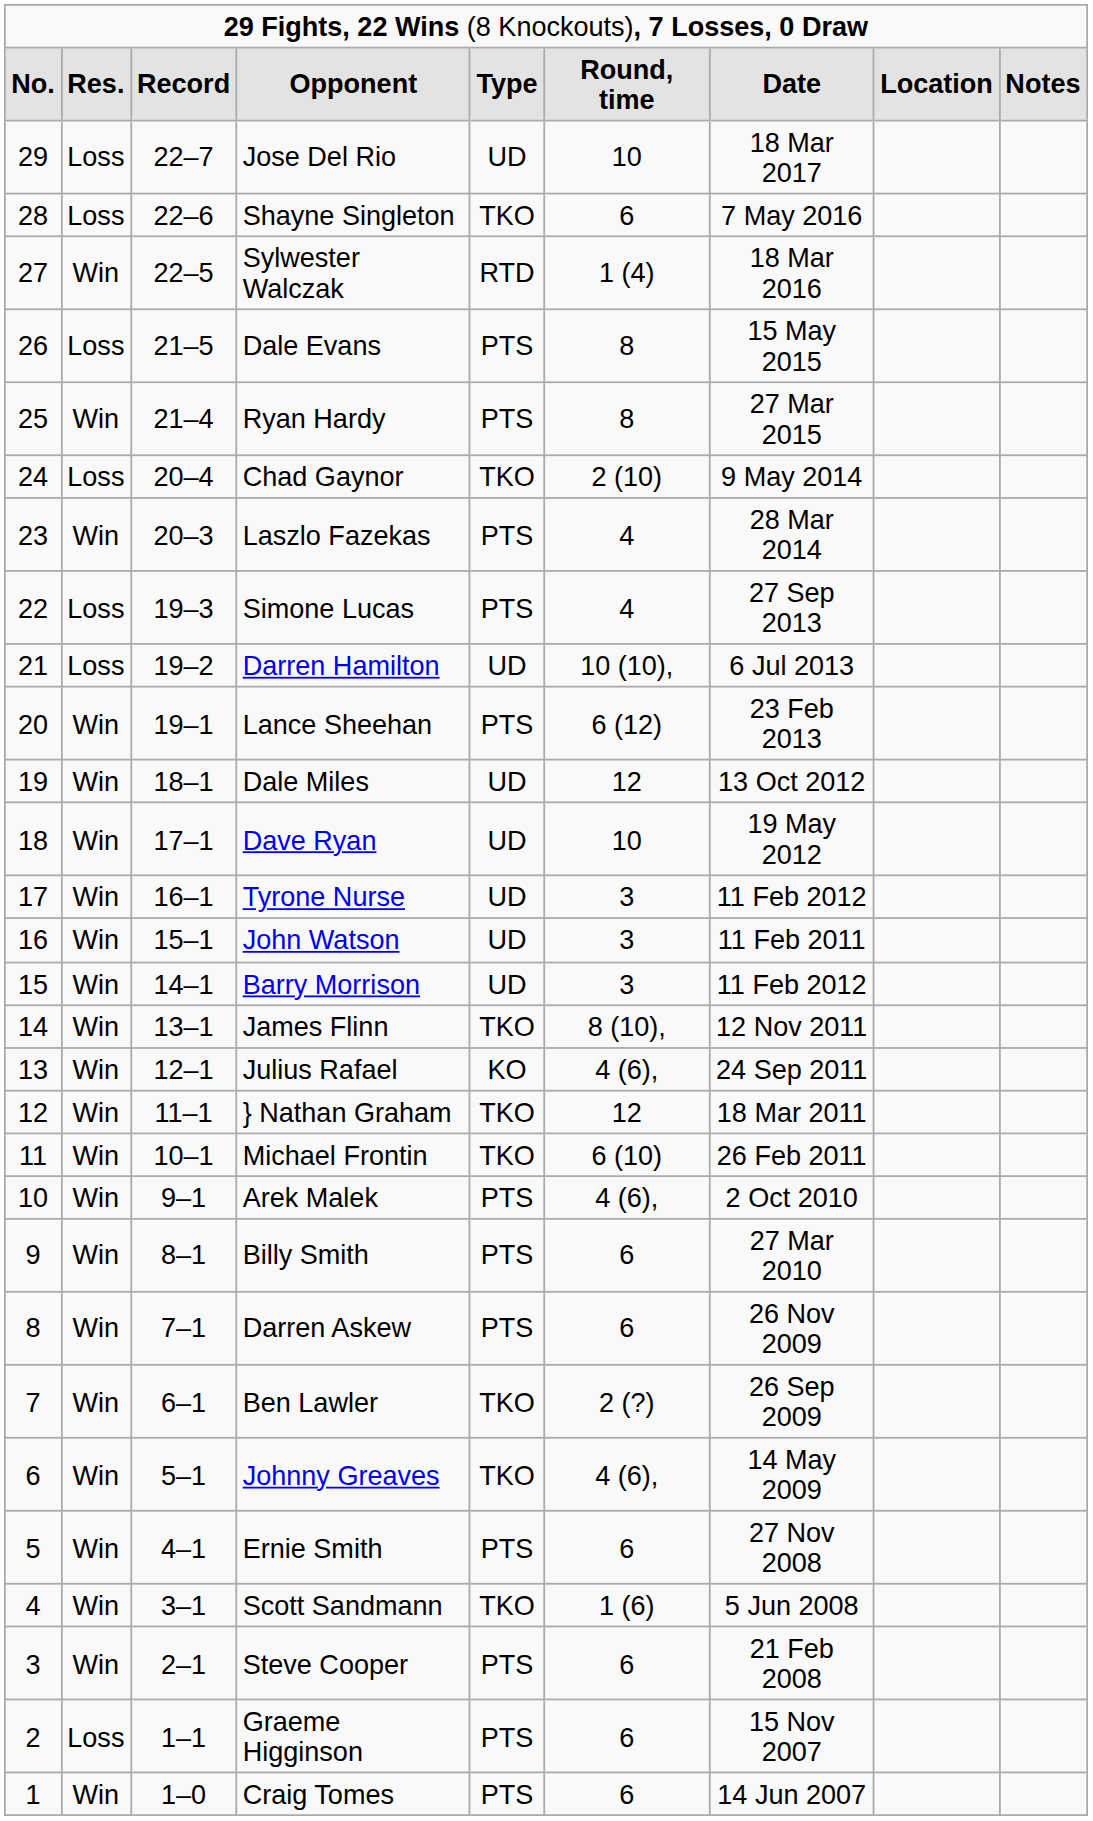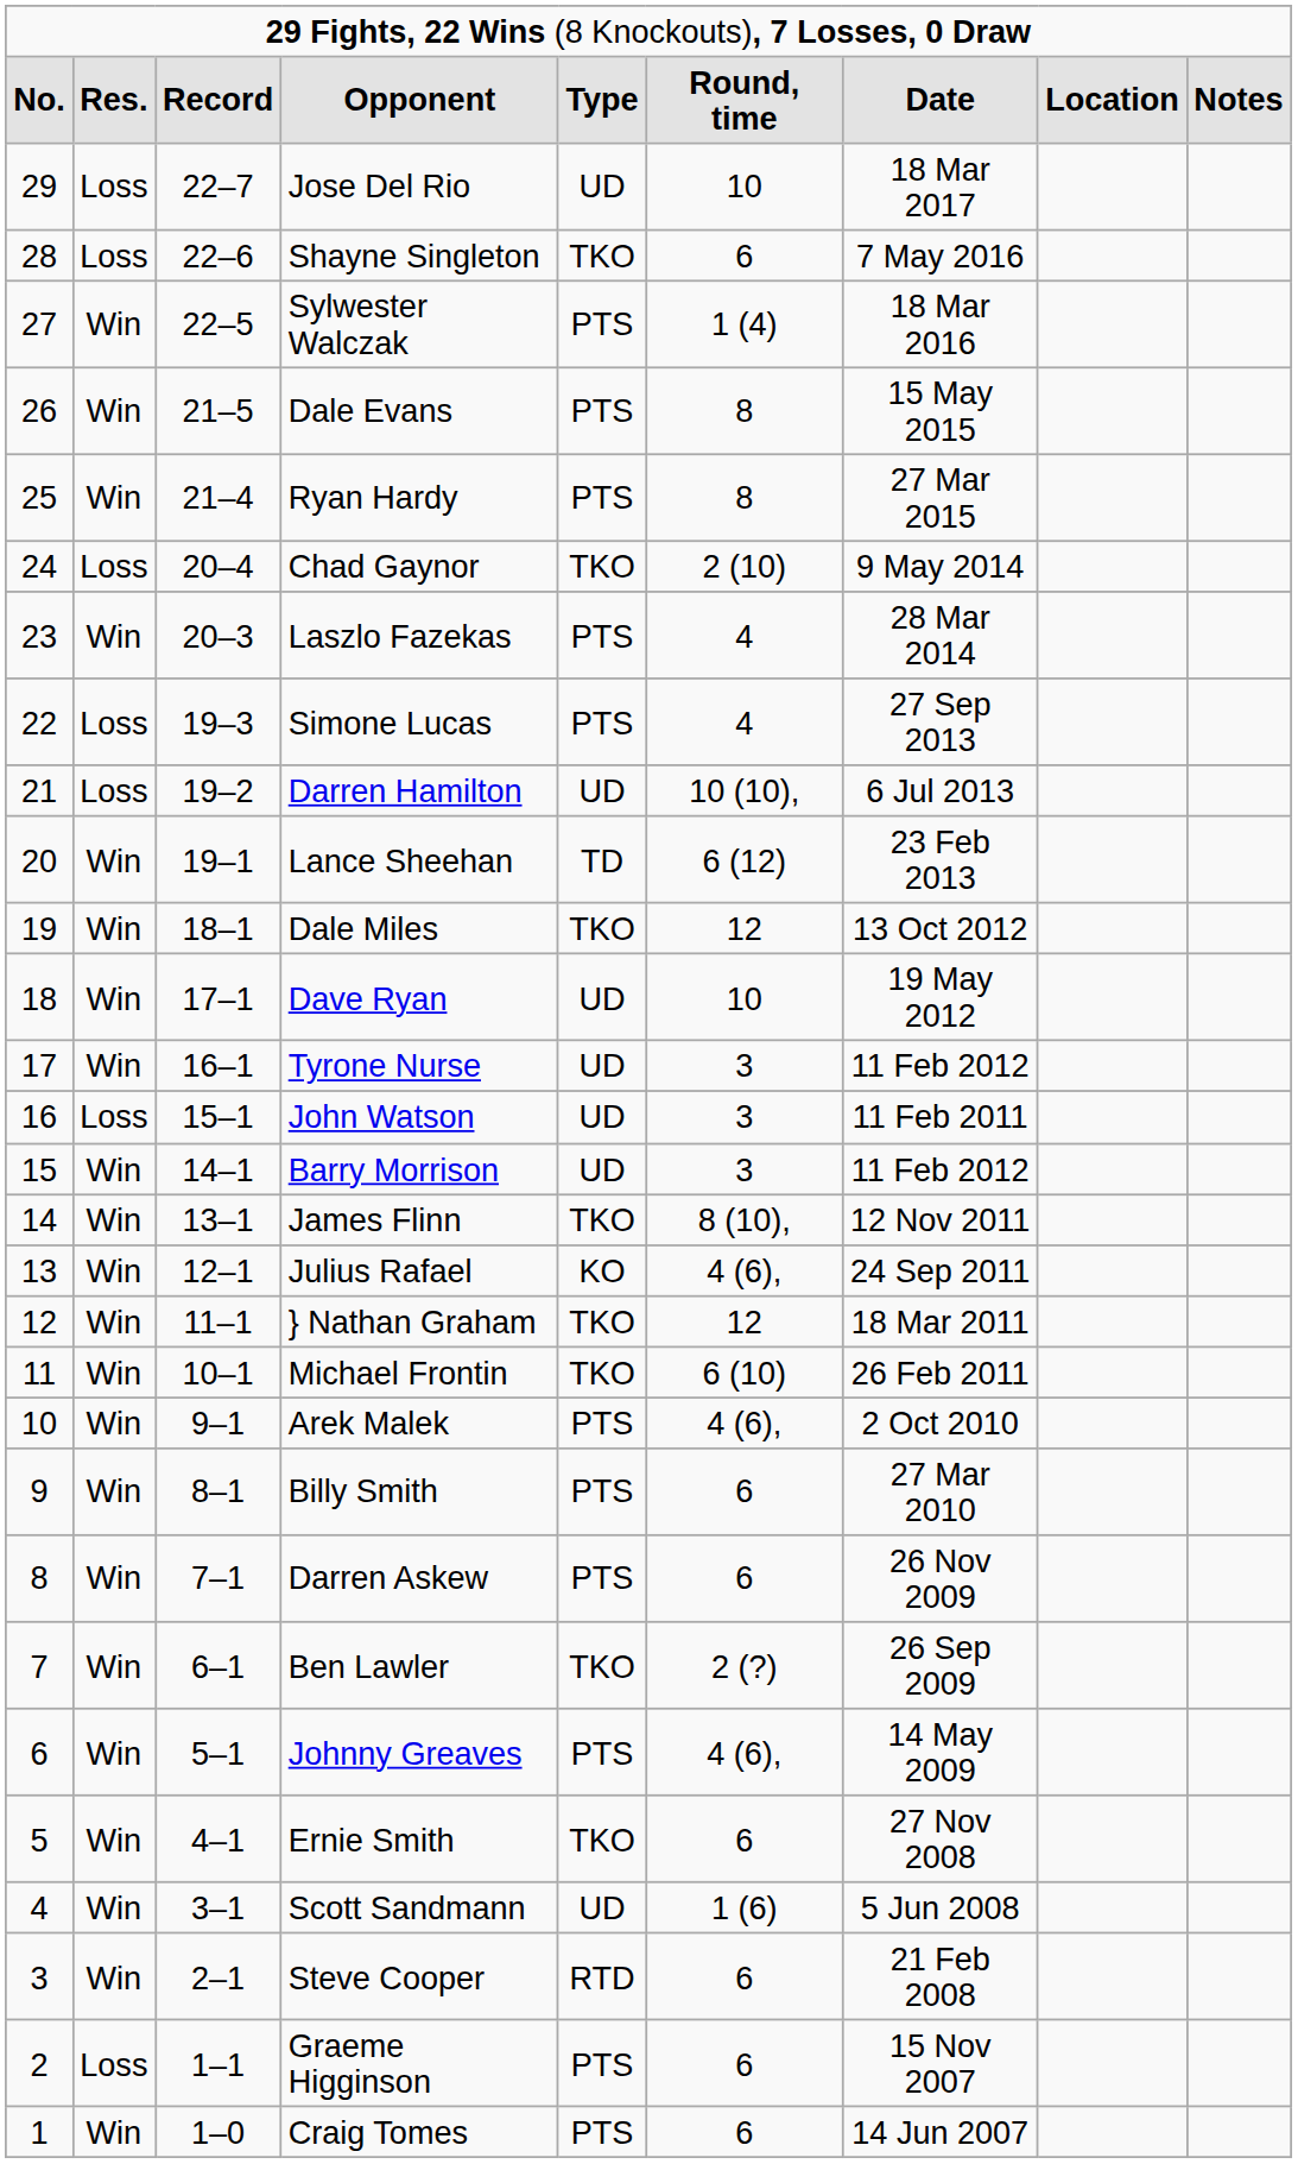 <table class="wikitable" style="text-align:center; font-size:95%">
 <tr>
 <td colspan="9"><strong>29 Fights, 22 Wins</strong> (8 Knockouts)<strong>, 7 Losses, 0 Draw</strong></td>
 </tr>
 <tr>
 </tr>
 <tr style="text-align:center;background:#e3e3e3">
 <td style="border-style:none none solid solid"><strong>No.</strong></td>
 <td style="border-style:none none solid solid"><strong>Res.</strong></td>
 <td style="border-style:none none solid solid"><strong>Record</strong></td>
 <td style="border-style:none none solid solid"><strong>Opponent</strong></td>
 <td style="border-style:none none solid solid"><strong>Type</strong></td>
 <td style="border-style:none none solid solid"><strong>Round, time</strong></td>
 <td style="border-style:none none solid solid"><strong>Date</strong></td>
 <td style="border-style:none none solid solid"><strong>Location</strong></td>
 <td style="border-style:none none solid solid"><strong>Notes</strong></td>
 </tr>
 <tr>
 <td>29</td>
 <td>Loss</td>
 <td>22–7</td>
 <td style="text-align:left;"> Jose Del Rio</td>
 <td>UD</td>
 <td>10</td>
 <td>18 Mar 2017</td>
 <td align=left></td>
 <td></td>
 </tr>
 <tr>
 <td>28</td>
 <td>Loss</td>
 <td>22–6</td>
 <td style="text-align:left;"> Shayne Singleton</td>
 <td>TKO</td>
 <td>6</td>
 <td>7 May 2016</td>
 <td align=left></td>
 <td align=left></td>
 </tr>
 <tr>
 <td>27</td>
 <td>Win</td>
 <td>22–5</td>
 <td style="text-align:left;"> Sylwester Walczak</td>
-<td>RTD</td>
+<td>PTS</td>
 <td>1 (4) </td>
 <td>18 Mar 2016</td>
 <td align=left></td>
 <td></td>
 </tr>
 <tr>
 <td>26</td>
-<td>Loss</td>
+<td>Win</td>
 <td>21–5</td>
 <td style="text-align:left;"> Dale Evans</td>
 <td>PTS</td>
 <td>8</td>
 <td>15 May 2015</td>
 <td align=left></td>
 <td></td>
 </tr>
 <tr>
 <td>25</td>
 <td>Win</td>
 <td>21–4</td>
 <td style="text-align:left;"> Ryan Hardy</td>
 <td>PTS</td>
 <td>8</td>
 <td>27 Mar 2015</td>
 <td align=left></td>
 <td></td>
 </tr>
 <tr>
 <td>24</td>
 <td>Loss</td>
 <td>20–4</td>
 <td style="text-align:left;"> Chad Gaynor</td>
 <td>TKO</td>
 <td>2 (10) </td>
 <td>9 May 2014</td>
 <td align=left></td>
 <td></td>
 </tr>
 <tr>
 <td>23</td>
 <td>Win</td>
 <td>20–3</td>
 <td style="text-align:left;"> Laszlo Fazekas</td>
 <td>PTS</td>
 <td>4</td>
 <td>28 Mar 2014</td>
 <td align=left></td>
 <td></td>
 </tr>
 <tr>
 <td>22</td>
 <td>Loss</td>
 <td>19–3</td>
 <td style="text-align:left;"> Simone Lucas</td>
 <td>PTS</td>
 <td>4</td>
 <td>27 Sep 2013</td>
 <td align=left></td>
 <td></td>
 </tr>
 <tr>
 <td>21</td>
 <td>Loss</td>
 <td>19–2</td>
 <td style="text-align:left;"> <a href='#'>Darren Hamilton</a></td>
 <td>UD</td>
 <td>10 (10), </td>
 <td>6 Jul 2013</td>
 <td align=left></td>
 <td align=left></td>
 </tr>
 <tr>
 <td>20</td>
 <td>Win</td>
 <td>19–1</td>
 <td style="text-align:left;"> Lance Sheehan</td>
-<td>PTS</td>
+<td>TD</td>
 <td>6 (12)</td>
 <td>23 Feb 2013</td>
 <td align=left></td>
 <td></td>
 </tr>
 <tr>
 <td>19</td>
 <td>Win</td>
 <td>18–1</td>
 <td style="text-align:left;"> Dale Miles</td>
-<td>UD</td>
+<td>TKO</td>
 <td>12</td>
 <td>13 Oct 2012</td>
 <td align=left></td>
 <td align=left></td>
 </tr>
 <tr>
 <td>18</td>
 <td>Win</td>
 <td>17–1</td>
 <td style="text-align:left;"> <a href='#'>Dave Ryan</a></td>
 <td>UD</td>
 <td>10</td>
 <td>19 May 2012</td>
 <td align=left></td>
 <td align=left></td>
 </tr>
 <tr>
 <td>17</td>
 <td>Win</td>
 <td>16–1</td>
 <td style="text-align:left;"> <a href='#'>Tyrone Nurse</a></td>
 <td>UD</td>
 <td>3</td>
 <td>11 Feb 2012</td>
 <td align=left></td>
 <td align=left></td>
 </tr>
 <tr>
 <td>16</td>
-<td>Win</td>
+<td>Loss</td>
 <td>15–1</td>
 <td style="text-align:left;"> <a href='#'>John Watson</a></td>
 <td>UD</td>
 <td>3</td>
 <td>11 Feb 2011</td>
 <td align=left></td>
 <td align=left></td>
 </tr>
 <tr>
 <td>15</td>
 <td>Win</td>
 <td>14–1</td>
 <td style="text-align:left;"> <a href='#'>Barry Morrison</a></td>
 <td>UD</td>
 <td>3</td>
 <td>11 Feb 2012</td>
 <td align=left></td>
 <td align=left></td>
 </tr>
 <tr>
 <td>14</td>
 <td>Win</td>
 <td>13–1</td>
 <td style="text-align:left;"> James Flinn</td>
 <td>TKO</td>
 <td>8 (10), </td>
 <td>12 Nov 2011</td>
 <td align=left></td>
 <td align=left></td>
 </tr>
 <tr>
 <td>13</td>
 <td>Win</td>
 <td>12–1</td>
 <td style="text-align:left;"> Julius Rafael</td>
 <td>KO</td>
 <td>4 (6), </td>
 <td>24 Sep 2011</td>
 <td align=left></td>
 <td></td>
 </tr>
 <tr>
 <td>12</td>
 <td>Win</td>
 <td>11–1</td>
 <td style="text-align:left;">} Nathan Graham</td>
 <td>TKO</td>
 <td>12</td>
 <td>18 Mar 2011</td>
 <td align=left></td>
 <td></td>
 </tr>
 <tr>
 <td>11</td>
 <td>Win</td>
 <td>10–1</td>
 <td style="text-align:left;"> Michael Frontin</td>
 <td>TKO</td>
 <td>6 (10)</td>
 <td>26 Feb 2011</td>
 <td align=left></td>
 <td></td>
 </tr>
 <tr>
 <td>10</td>
 <td>Win</td>
 <td>9–1</td>
 <td style="text-align:left;"> Arek Malek</td>
 <td>PTS</td>
 <td>4 (6), </td>
 <td>2 Oct 2010</td>
 <td align=left></td>
 <td></td>
 </tr>
 <tr>
 <td>9</td>
 <td>Win</td>
 <td>8–1</td>
 <td style="text-align:left;"> Billy Smith</td>
 <td>PTS</td>
 <td>6</td>
 <td>27 Mar 2010</td>
 <td align=left></td>
 <td></td>
 </tr>
 <tr>
 <td>8</td>
 <td>Win</td>
 <td>7–1</td>
 <td style="text-align:left;"> Darren Askew</td>
 <td>PTS</td>
 <td>6</td>
 <td>26 Nov 2009</td>
 <td align=left></td>
 <td></td>
 </tr>
 <tr>
 <td>7</td>
 <td>Win</td>
 <td>6–1</td>
 <td style="text-align:left;"> Ben Lawler</td>
 <td>TKO</td>
 <td>2 (?) </td>
 <td>26 Sep 2009</td>
 <td align=left></td>
 <td></td>
 </tr>
 <tr>
 <td>6</td>
 <td>Win</td>
 <td>5–1</td>
 <td style="text-align:left;"> <a href='#'>Johnny Greaves</a></td>
-<td>TKO</td>
+<td>PTS</td>
 <td>4 (6), </td>
 <td>14 May 2009</td>
 <td align=left></td>
 <td></td>
 </tr>
 <tr>
 <td>5</td>
 <td>Win</td>
 <td>4–1</td>
 <td style="text-align:left;"> Ernie Smith</td>
-<td>PTS</td>
+<td>TKO</td>
 <td>6</td>
 <td>27 Nov 2008</td>
 <td align=left></td>
 <td></td>
 </tr>
 <tr>
 <td>4</td>
 <td>Win</td>
 <td>3–1</td>
 <td style="text-align:left;"> Scott Sandmann</td>
-<td>TKO</td>
+<td>UD</td>
 <td>1 (6) </td>
 <td>5 Jun 2008</td>
 <td align=left></td>
 <td></td>
 </tr>
 <tr>
 <td>3</td>
 <td>Win</td>
 <td>2–1</td>
 <td style="text-align:left;"> Steve Cooper</td>
-<td>PTS</td>
+<td>RTD</td>
 <td>6</td>
 <td>21 Feb 2008</td>
 <td align=left></td>
 <td></td>
 </tr>
 <tr>
 <td>2</td>
 <td>Loss</td>
 <td>1–1</td>
 <td style="text-align:left;"> Graeme Higginson</td>
 <td>PTS</td>
 <td>6</td>
 <td>15 Nov 2007</td>
 <td align=left></td>
 <td></td>
 </tr>
 <tr>
 <td>1</td>
 <td>Win</td>
 <td>1–0</td>
 <td style="text-align:left;"> Craig Tomes</td>
 <td>PTS</td>
 <td>6</td>
 <td>14 Jun 2007</td>
 <td align=left></td>
 <td></td>
 </tr>
 </table>
